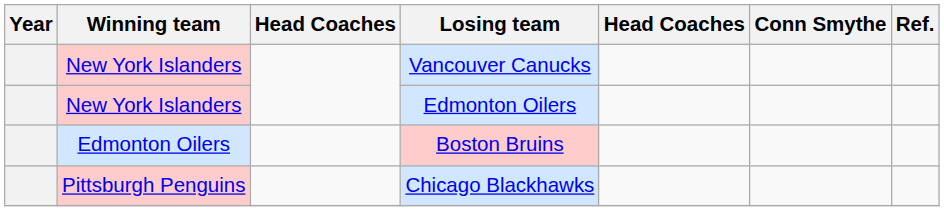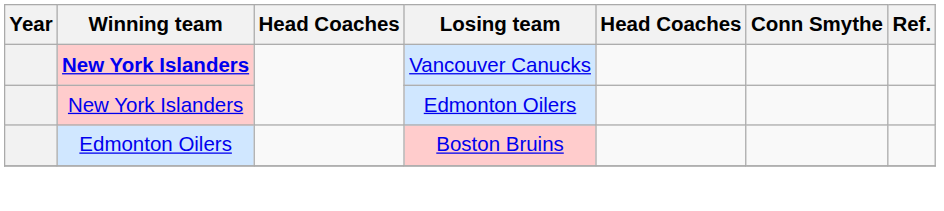 <table class="wikitable sortable sticky-header plainrowheaders" style="font-size:1.00em; line-height:1.5em; text-align:center;">
 <tr>
 <th scope="col">Year</th>
 <th scope="col">Winning team</th>
 <th scope="col">Head Coaches</th>
 <th scope="col">Losing team</th>
 <th scope="col">Head Coaches</th>
 <th scope="col">Conn Smythe</th>
 <th scope="col">Ref.</th>
 </tr>
 <tr>
 <th scope="row" style="text-align:center"></th>
-<td style="background:#fcc;"><a href='#'>New York Islanders</a></td>
+<td style="background:#fcc;"><strong><a href='#'>New York Islanders</a></strong></td>
 <td rowspan="2"></td>
 <td style="background:#d0e7ff;"><a href='#'>Vancouver Canucks</a></td>
 <td></td>
 <td></td>
 <td></td>
 </tr>
 <tr>
 <th scope="row" style="text-align:center"></th>
 <td style="background:#fcc;"><a href='#'>New York Islanders</a></td>
 <td style="background:#d0e7ff;"><a href='#'>Edmonton Oilers</a></td>
 <td></td>
 <td></td>
 <td></td>
 </tr>
 <tr>
 <th scope="row" style="text-align:center"></th>
 <td style="background:#d0e7ff;"><a href='#'>Edmonton Oilers</a></td>
 <td></td>
 <td style="background:#fcc;"><a href='#'>Boston Bruins</a></td>
 <td></td>
 <td></td>
 <td></td>
 </tr>
 <tr>
-<th scope="row" style="text-align:center"></th>
-<td style="background:#fcc;"><a href='#'>Pittsburgh Penguins</a></td>
-<td></td>
-<td style="background:#d0e7ff;"><a href='#'>Chicago Blackhawks</a></td>
-<td></td>
-<td></td>
-<td></td>
-</tr>
-<tr>
 </tr>
 </table>
